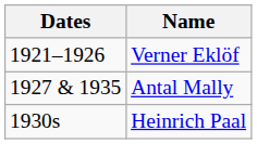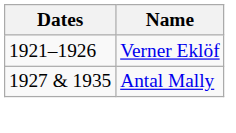 <table class="wikitable">
 <tr>
 <th>Dates</th>
 <th>Name</th>
 </tr>
 <tr>
 <td>1921–1926</td>
 <td> <a href='#'>Verner Eklöf</a></td>
 </tr>
 <tr>
 <td>1927 & 1935</td>
 <td> <a href='#'>Antal Mally</a></td>
 </tr>
-<tr>
-<td>1930s</td>
-<td> <a href='#'>Heinrich Paal</a></td>
-</tr>
 </table>
